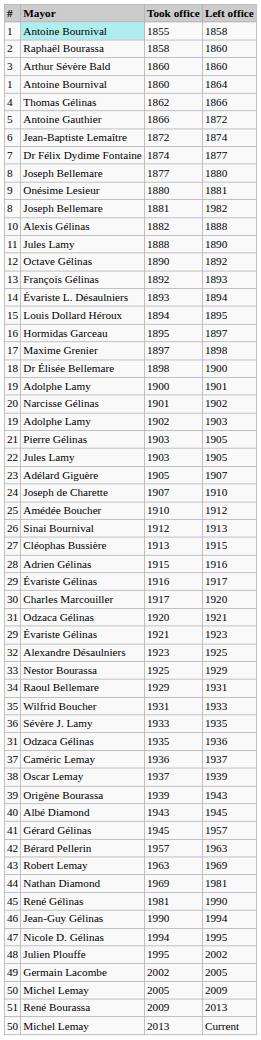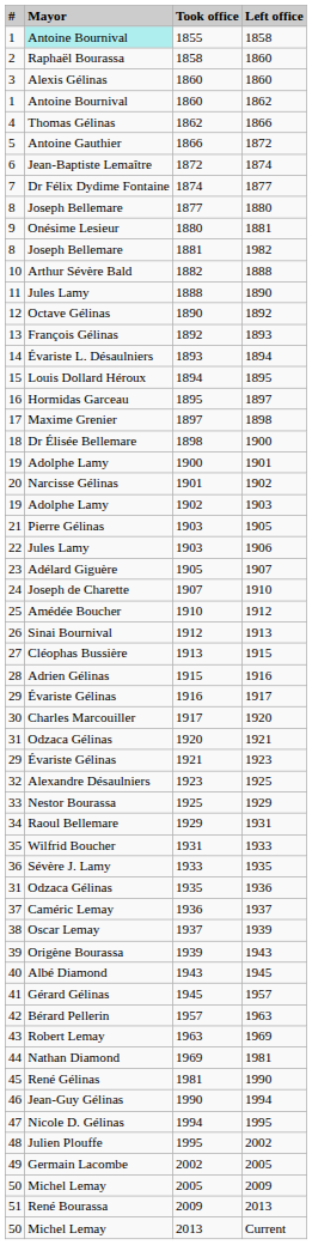 <table class="wikitable">
 <tr>
 <td bgcolor=#cccccc><strong>#</strong></td>
 <td bgcolor=#cccccc><strong>Mayor</strong></td>
 <td bgcolor=#cccccc><strong>Took office</strong></td>
 <td bgcolor=#cccccc><strong>Left office</strong></td>
 </tr>
 <tr>
 <td>1</td>
 <td style="background: paleturquoise;">Antoine Bournival</td>
 <td>1855</td>
 <td>1858</td>
 </tr>
 <tr>
 <td>2</td>
 <td>Raphaël Bourassa</td>
 <td>1858</td>
 <td>1860</td>
 </tr>
 <tr>
 <td>3</td>
-<td>Arthur Sévère Bald</td>
+<td>Alexis Gélinas</td>
 <td>1860</td>
 <td>1860</td>
 </tr>
 <tr>
 <td>1</td>
 <td>Antoine Bournival</td>
 <td>1860</td>
-<td>1864</td>
+<td>1862</td>
 </tr>
 <tr>
 <td>4</td>
 <td>Thomas Gélinas</td>
 <td>1862</td>
 <td>1866</td>
 </tr>
 <tr>
 <td>5</td>
 <td>Antoine Gauthier</td>
 <td>1866</td>
 <td>1872</td>
 </tr>
 <tr>
 <td>6</td>
 <td>Jean-Baptiste Lemaître</td>
 <td>1872</td>
 <td>1874</td>
 </tr>
 <tr>
 <td>7</td>
 <td>Dr Félix Dydime Fontaine</td>
 <td>1874</td>
 <td>1877</td>
 </tr>
 <tr>
 <td>8</td>
 <td>Joseph Bellemare</td>
 <td>1877</td>
 <td>1880</td>
 </tr>
 <tr>
 <td>9</td>
 <td>Onésime Lesieur</td>
 <td>1880</td>
 <td>1881</td>
 </tr>
 <tr>
 <td>8</td>
 <td>Joseph Bellemare</td>
 <td>1881</td>
 <td>1982</td>
 </tr>
 <tr>
 <td>10</td>
-<td>Alexis Gélinas</td>
+<td>Arthur Sévère Bald</td>
 <td>1882</td>
 <td>1888</td>
 </tr>
 <tr>
 <td>11</td>
 <td>Jules Lamy</td>
 <td>1888</td>
 <td>1890</td>
 </tr>
 <tr>
 <td>12</td>
 <td>Octave Gélinas</td>
 <td>1890</td>
 <td>1892</td>
 </tr>
 <tr>
 <td>13</td>
 <td>François Gélinas</td>
 <td>1892</td>
 <td>1893</td>
 </tr>
 <tr>
 <td>14</td>
 <td>Évariste L. Désaulniers</td>
 <td>1893</td>
 <td>1894</td>
 </tr>
 <tr>
 <td>15</td>
 <td>Louis Dollard Héroux</td>
 <td>1894</td>
 <td>1895</td>
 </tr>
 <tr>
 <td>16</td>
 <td>Hormidas Garceau</td>
 <td>1895</td>
 <td>1897</td>
 </tr>
 <tr>
 <td>17</td>
 <td>Maxime Grenier</td>
 <td>1897</td>
 <td>1898</td>
 </tr>
 <tr>
 <td>18</td>
 <td>Dr Élisée Bellemare</td>
 <td>1898</td>
 <td>1900</td>
 </tr>
 <tr>
 <td>19</td>
 <td>Adolphe Lamy</td>
 <td>1900</td>
 <td>1901</td>
 </tr>
 <tr>
 <td>20</td>
 <td>Narcisse Gélinas</td>
 <td>1901</td>
 <td>1902</td>
 </tr>
 <tr>
 <td>19</td>
 <td>Adolphe Lamy</td>
 <td>1902</td>
 <td>1903</td>
 </tr>
 <tr>
 <td>21</td>
 <td>Pierre Gélinas</td>
 <td>1903</td>
 <td>1905</td>
 </tr>
 <tr>
 <td>22</td>
 <td>Jules Lamy</td>
 <td>1903</td>
-<td>1905</td>
+<td>1906</td>
 </tr>
 <tr>
 <td>23</td>
 <td>Adélard Giguère</td>
 <td>1905</td>
 <td>1907</td>
 </tr>
 <tr>
 <td>24</td>
 <td>Joseph de Charette </td>
 <td>1907</td>
 <td>1910</td>
 </tr>
 <tr>
 <td>25</td>
 <td>Amédée Boucher</td>
 <td>1910</td>
 <td>1912</td>
 </tr>
 <tr>
 <td>26</td>
 <td>Sinai Bournival</td>
 <td>1912</td>
 <td>1913</td>
 </tr>
 <tr>
 <td>27</td>
 <td>Cléophas Bussière</td>
 <td>1913</td>
 <td>1915</td>
 </tr>
 <tr>
 <td>28</td>
 <td>Adrien Gélinas</td>
 <td>1915</td>
 <td>1916</td>
 </tr>
 <tr>
 <td>29</td>
 <td>Évariste Gélinas</td>
 <td>1916</td>
 <td>1917</td>
 </tr>
 <tr>
 <td>30</td>
 <td>Charles Marcouiller</td>
 <td>1917</td>
 <td>1920</td>
 </tr>
 <tr>
 <td>31</td>
 <td>Odzaca Gélinas</td>
 <td>1920</td>
 <td>1921</td>
 </tr>
 <tr>
 <td>29</td>
 <td>Évariste Gélinas</td>
 <td>1921</td>
 <td>1923</td>
 </tr>
 <tr>
 <td>32</td>
 <td>Alexandre Désaulniers</td>
 <td>1923</td>
 <td>1925</td>
 </tr>
 <tr>
 <td>33</td>
 <td>Nestor Bourassa</td>
 <td>1925</td>
 <td>1929</td>
 </tr>
 <tr>
 <td>34</td>
 <td>Raoul Bellemare</td>
 <td>1929</td>
 <td>1931</td>
 </tr>
 <tr>
 <td>35</td>
 <td>Wilfrid Boucher</td>
 <td>1931</td>
 <td>1933</td>
 </tr>
 <tr>
 <td>36</td>
 <td>Sévère J. Lamy</td>
 <td>1933</td>
 <td>1935</td>
 </tr>
 <tr>
 <td>31</td>
 <td>Odzaca Gélinas</td>
 <td>1935</td>
 <td>1936</td>
 </tr>
 <tr>
 <td>37</td>
 <td>Caméric Lemay</td>
 <td>1936</td>
 <td>1937</td>
 </tr>
 <tr>
 <td>38</td>
 <td>Oscar Lemay</td>
 <td>1937</td>
 <td>1939</td>
 </tr>
 <tr>
 <td>39</td>
 <td>Origène Bourassa</td>
 <td>1939</td>
 <td>1943</td>
 </tr>
 <tr>
 <td>40</td>
 <td>Albé Diamond</td>
 <td>1943</td>
 <td>1945</td>
 </tr>
 <tr>
 <td>41</td>
 <td>Gérard Gélinas</td>
 <td>1945</td>
 <td>1957</td>
 </tr>
 <tr>
 <td>42</td>
 <td>Bérard Pellerin</td>
 <td>1957</td>
 <td>1963</td>
 </tr>
 <tr>
 <td>43</td>
 <td>Robert Lemay</td>
 <td>1963</td>
 <td>1969</td>
 </tr>
 <tr>
 <td>44</td>
 <td>Nathan Diamond</td>
 <td>1969</td>
 <td>1981</td>
 </tr>
 <tr>
 <td>45</td>
 <td>René Gélinas</td>
 <td>1981</td>
 <td>1990</td>
 </tr>
 <tr>
 <td>46</td>
 <td>Jean-Guy Gélinas</td>
 <td>1990</td>
 <td>1994</td>
 </tr>
 <tr>
 <td>47</td>
 <td>Nicole D. Gélinas</td>
 <td>1994</td>
 <td>1995</td>
 </tr>
 <tr>
 <td>48</td>
 <td>Julien Plouffe</td>
 <td>1995</td>
 <td>2002</td>
 </tr>
 <tr>
 <td>49</td>
 <td>Germain Lacombe</td>
 <td>2002</td>
 <td>2005</td>
 </tr>
 <tr>
 <td>50</td>
 <td>Michel Lemay</td>
 <td>2005</td>
 <td>2009</td>
 </tr>
 <tr>
 <td>51</td>
 <td>René Bourassa</td>
 <td>2009</td>
 <td>2013</td>
 </tr>
 <tr>
 <td>50</td>
 <td>Michel Lemay </td>
 <td>2013</td>
 <td>Current</td>
 </tr>
 </table>
